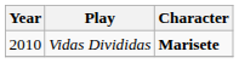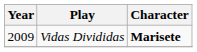 <table class="wikitable">
 <tr>
 <th>Year</th>
 <th>Play</th>
 <th>Character</th>
 </tr>
 <tr>
-<td>2010</td>
+<td>2009</td>
 <td><em>Vidas Divididas</em></td>
 <td><strong>Marisete</strong></td>
 </tr>
 <tr>
 </tr>
 </table>
